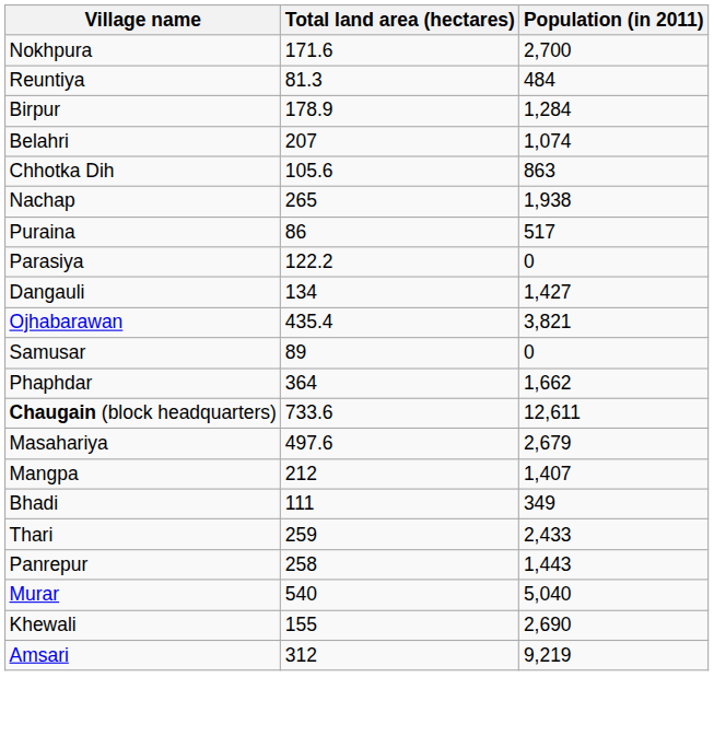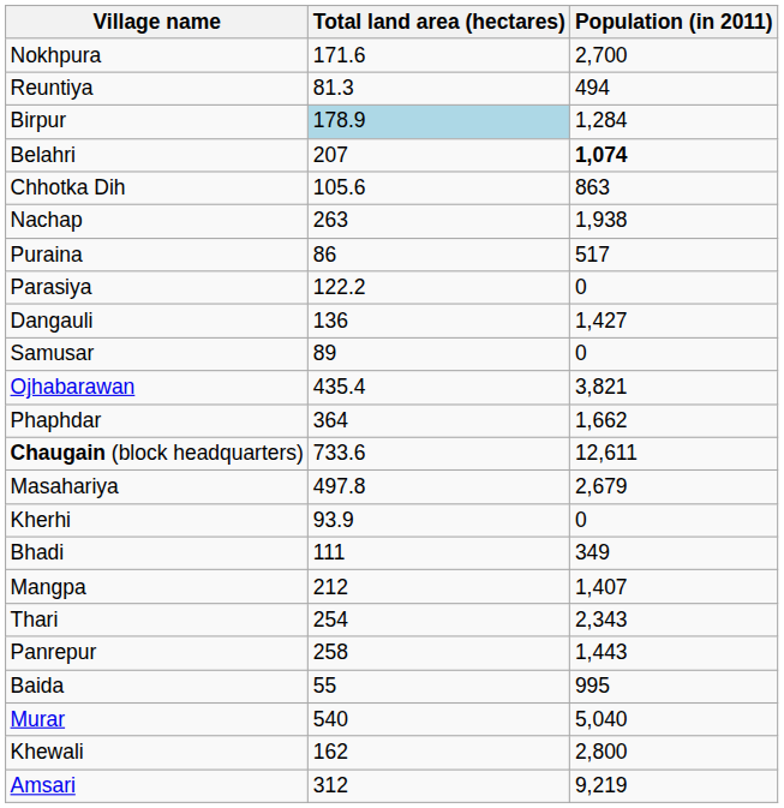 <table class="wikitable sortable">
 <tr>
 <th>Village name</th>
 <th>Total land area (hectares)</th>
 <th>Population (in 2011)</th>
 </tr>
 <tr>
 <td>Nokhpura</td>
 <td>171.6</td>
 <td>2,700</td>
 </tr>
 <tr>
 <td>Reuntiya</td>
 <td>81.3</td>
-<td>484</td>
+<td>494</td>
 </tr>
 <tr>
 <td>Birpur</td>
-<td>178.9</td>
+<td style="background: lightblue;">178.9</td>
 <td>1,284</td>
 </tr>
 <tr>
 <td>Belahri</td>
 <td>207</td>
-<td>1,074</td>
+<td><strong>1,074</strong></td>
 </tr>
 <tr>
 <td>Chhotka Dih</td>
 <td>105.6</td>
 <td>863</td>
 </tr>
 <tr>
 <td>Nachap</td>
-<td>265</td>
+<td>263</td>
 <td>1,938</td>
 </tr>
 <tr>
 <td>Puraina</td>
 <td>86</td>
 <td>517</td>
 </tr>
 <tr>
 <td>Parasiya</td>
 <td>122.2</td>
 <td>0</td>
 </tr>
 <tr>
 <td>Dangauli</td>
-<td>134</td>
+<td>136</td>
 <td>1,427</td>
+</tr>
+<tr>
+<td>Samusar</td>
+<td>89</td>
+<td>0</td>
 </tr>
 <tr>
 <td><a href='#'>Ojhabarawan</a></td>
 <td>435.4</td>
 <td>3,821</td>
-</tr>
-<tr>
-<td>Samusar</td>
-<td>89</td>
-<td>0</td>
 </tr>
 <tr>
 <td>Phaphdar</td>
 <td>364</td>
 <td>1,662</td>
 </tr>
 <tr>
 <td><strong>Chaugain</strong> (block headquarters)</td>
 <td>733.6</td>
 <td>12,611</td>
 </tr>
 <tr>
 <td>Masahariya</td>
-<td>497.6</td>
+<td>497.8</td>
 <td>2,679</td>
+</tr>
+<tr>
+<td>Kherhi</td>
+<td>93.9</td>
+<td>0</td>
+</tr>
+<tr>
+<td>Bhadi</td>
+<td>111</td>
+<td>349</td>
 </tr>
 <tr>
 <td>Mangpa</td>
 <td>212</td>
 <td>1,407</td>
 </tr>
 <tr>
-<td>Bhadi</td>
-<td>111</td>
-<td>349</td>
-</tr>
-<tr>
 <td>Thari</td>
-<td>259</td>
-<td>2,433</td>
+<td>254</td>
+<td>2,343</td>
 </tr>
 <tr>
 <td>Panrepur</td>
 <td>258</td>
 <td>1,443</td>
+</tr>
+<tr>
+<td>Baida</td>
+<td>55</td>
+<td>995</td>
 </tr>
 <tr>
 <td><a href='#'>Murar</a></td>
 <td>540</td>
 <td>5,040</td>
 </tr>
 <tr>
 <td>Khewali</td>
-<td>155</td>
-<td>2,690</td>
+<td>162</td>
+<td>2,800</td>
 </tr>
 <tr>
 <td><a href='#'>Amsari</a></td>
 <td>312</td>
 <td>9,219</td>
 </tr>
 </table>
